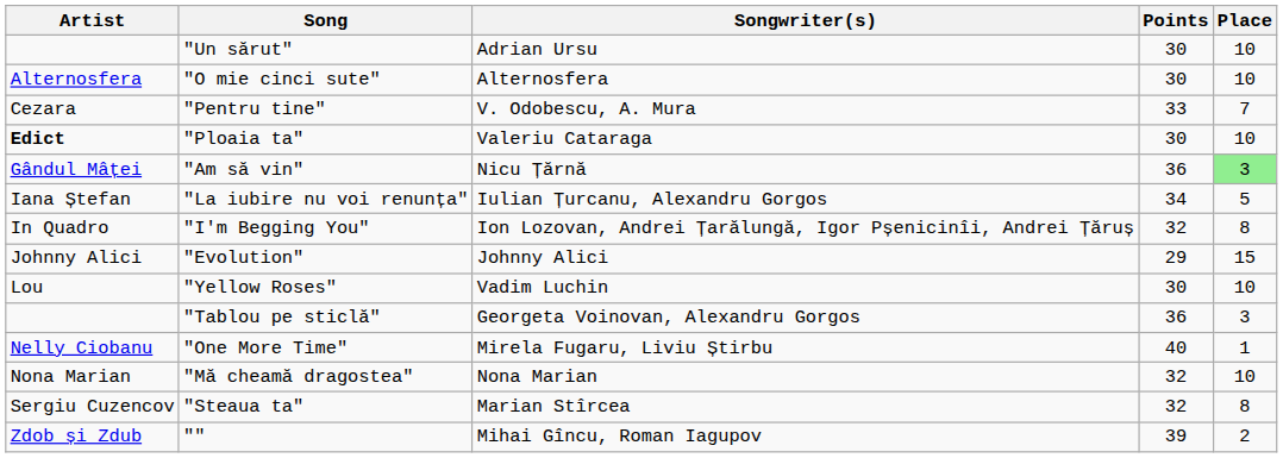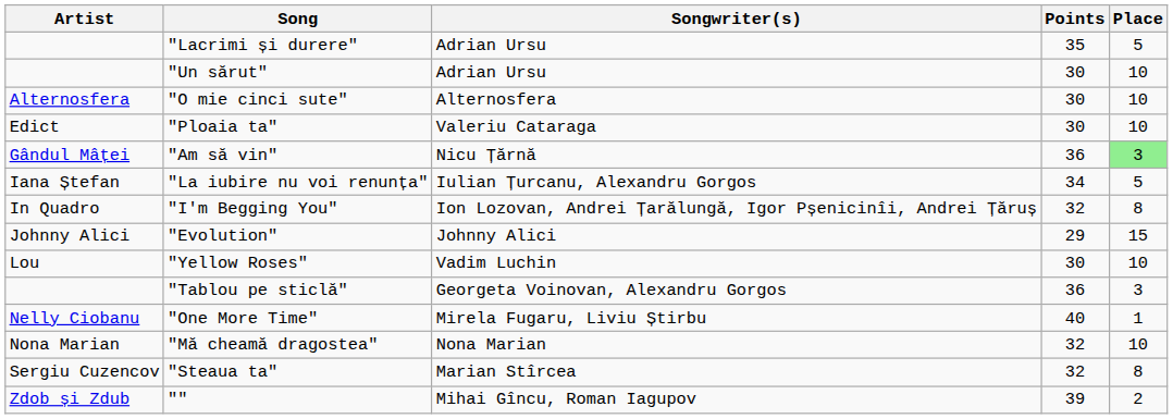 <table class="sortable wikitable" style="margin: 1em auto 1em auto; text-align:center;">
 <tr>
 <th>Artist</th>
 <th>Song</th>
 <th>Songwriter(s)</th>
 <th>Points</th>
 <th>Place</th>
+</tr>
+<tr>
+<td align="left"></td>
+<td align="left">"Lacrimi și durere"</td>
+<td align="left">Adrian Ursu</td>
+<td>35</td>
+<td>5</td>
 </tr>
 <tr>
 <td align="left"></td>
 <td align="left">"Un sărut"</td>
 <td align="left">Adrian Ursu</td>
 <td>30</td>
 <td>10</td>
 </tr>
 <tr>
 <td align="left"><a href='#'>Alternosfera</a></td>
 <td align="left">"O mie cinci sute"</td>
 <td align="left">Alternosfera</td>
 <td>30</td>
 <td>10</td>
 </tr>
 <tr>
-<td align="left">Cezara</td>
-<td align="left">"Pentru tine"</td>
-<td align="left">V. Odobescu, A. Mura</td>
-<td>33</td>
-<td>7</td>
-</tr>
-<tr>
-<td align="left"><strong>Edict</strong></td>
+<td align="left">Edict</td>
 <td align="left">"Ploaia ta"</td>
 <td align="left">Valeriu Cataraga</td>
 <td>30</td>
 <td>10</td>
 </tr>
 <tr>
 <td align="left"><a href='#'>Gândul Mâței</a></td>
 <td align="left">"Am să vin"</td>
 <td align="left">Nicu Țărnă</td>
 <td>36</td>
 <td style="background: lightgreen;">3</td>
 </tr>
 <tr>
 <td align="left">Iana Ștefan</td>
 <td align="left">"La iubire nu voi renunța"</td>
 <td align="left">Iulian Țurcanu, Alexandru Gorgos</td>
 <td>34</td>
 <td>5</td>
 </tr>
 <tr>
 <td align="left">In Quadro</td>
 <td align="left">"I'm Begging You"</td>
 <td align="left">Ion Lozovan, Andrei Țarălungă, Igor Pșenicinîi, Andrei Țăruș</td>
 <td>32</td>
 <td>8</td>
 </tr>
 <tr>
 <td align="left">Johnny Alici</td>
 <td align="left">"Evolution"</td>
 <td align="left">Johnny Alici</td>
 <td>29</td>
 <td>15</td>
 </tr>
 <tr>
 <td align="left">Lou</td>
 <td align="left">"Yellow Roses"</td>
 <td align="left">Vadim Luchin</td>
 <td>30</td>
 <td>10</td>
 </tr>
 <tr>
 <td align="left"></td>
 <td align="left">"Tablou pe sticlă"</td>
 <td align="left">Georgeta Voinovan, Alexandru Gorgos</td>
 <td>36</td>
 <td>3</td>
 </tr>
 <tr>
 <td align="left"><a href='#'>Nelly Ciobanu</a></td>
 <td align="left">"One More Time"</td>
 <td align="left">Mirela Fugaru, Liviu Știrbu</td>
 <td>40</td>
 <td>1</td>
 </tr>
 <tr>
 <td align="left">Nona Marian</td>
 <td align="left">"Mă cheamă dragostea"</td>
 <td align="left">Nona Marian</td>
 <td>32</td>
 <td>10</td>
 </tr>
 <tr>
 <td align="left">Sergiu Cuzencov</td>
 <td align="left">"Steaua ta"</td>
 <td align="left">Marian Stîrcea</td>
 <td>32</td>
 <td>8</td>
 </tr>
 <tr>
 <td align="left"><a href='#'>Zdob și Zdub</a></td>
 <td align="left">""</td>
 <td align="left">Mihai Gîncu, Roman Iagupov</td>
 <td>39</td>
 <td>2</td>
 </tr>
 </table>
